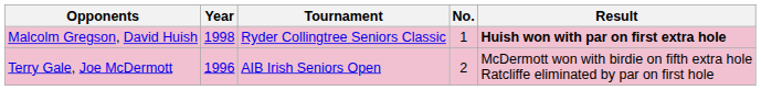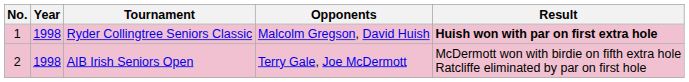 <table class="wikitable" style="font-size:95%;">
 <tr>
-<th>Opponents</th>
+<th>No.</th>
 <th>Year</th>
 <th>Tournament</th>
-<th>No.</th>
+<th>Opponents</th>
 <th>Result</th>
 </tr>
 <tr style="background:#F2C1D1;">
-<td> <a href='#'>Malcolm Gregson</a>,  <a href='#'>David Huish</a></td>
+<td align=center>1</td>
 <td><a href='#'>1998</a></td>
 <td><a href='#'>Ryder Collingtree Seniors Classic</a></td>
-<td align=center>1</td>
+<td> <a href='#'>Malcolm Gregson</a>,  <a href='#'>David Huish</a></td>
 <td><strong>Huish won with par on first extra hole</strong></td>
 </tr>
 <tr style="background:#F2C1D1;">
+<td align=center>2</td>
+<td><a href='#'>1998</a></td>
+<td><a href='#'>AIB Irish Seniors Open</a></td>
 <td> <a href='#'>Terry Gale</a>,  <a href='#'>Joe McDermott</a></td>
-<td><a href='#'>1996</a></td>
-<td><a href='#'>AIB Irish Seniors Open</a></td>
-<td align=center>2</td>
 <td>McDermott won with birdie on fifth extra hole<br>Ratcliffe eliminated by par on first hole</td>
 </tr>
 </table>
